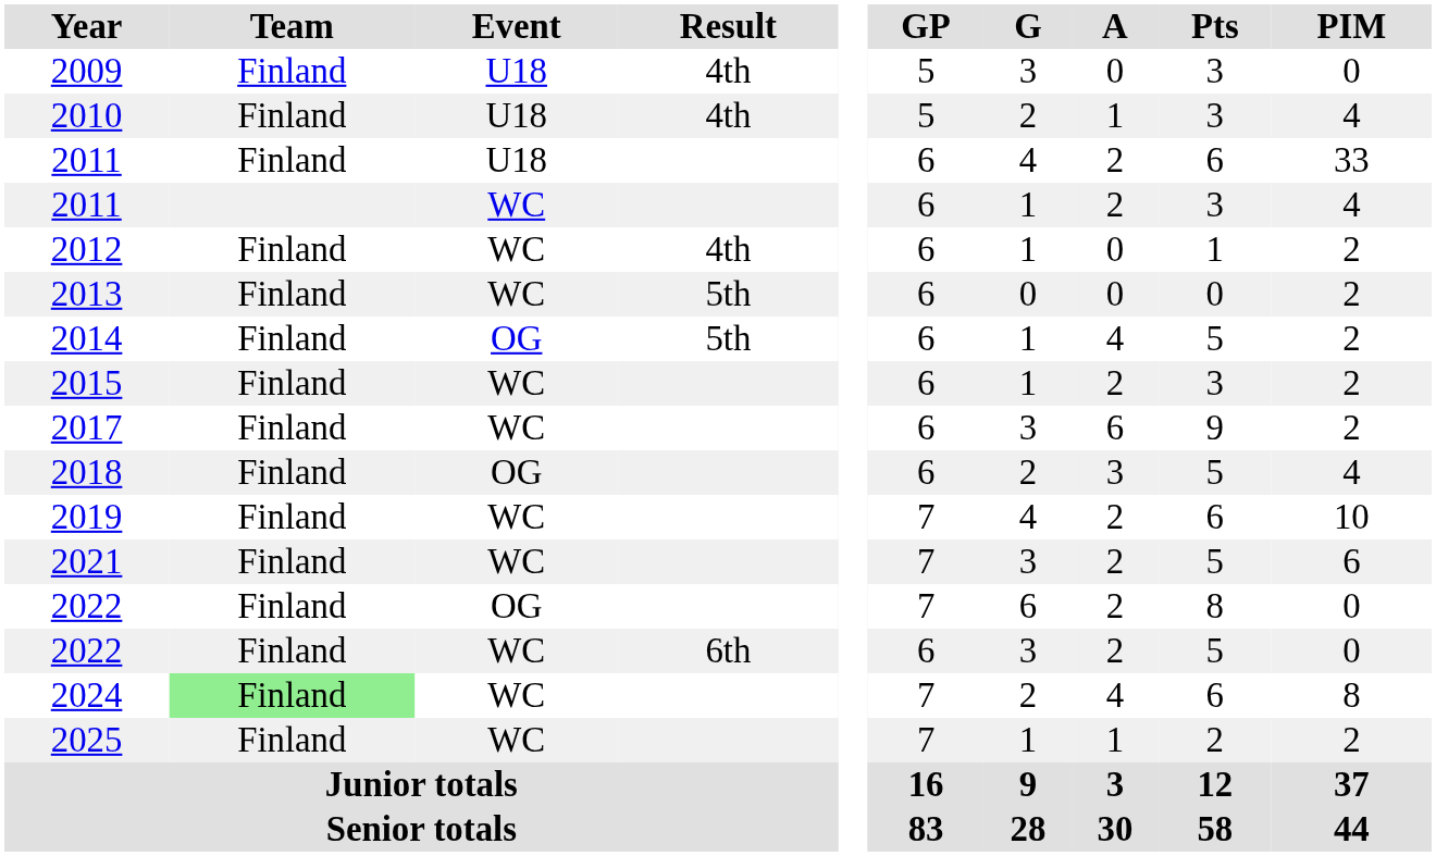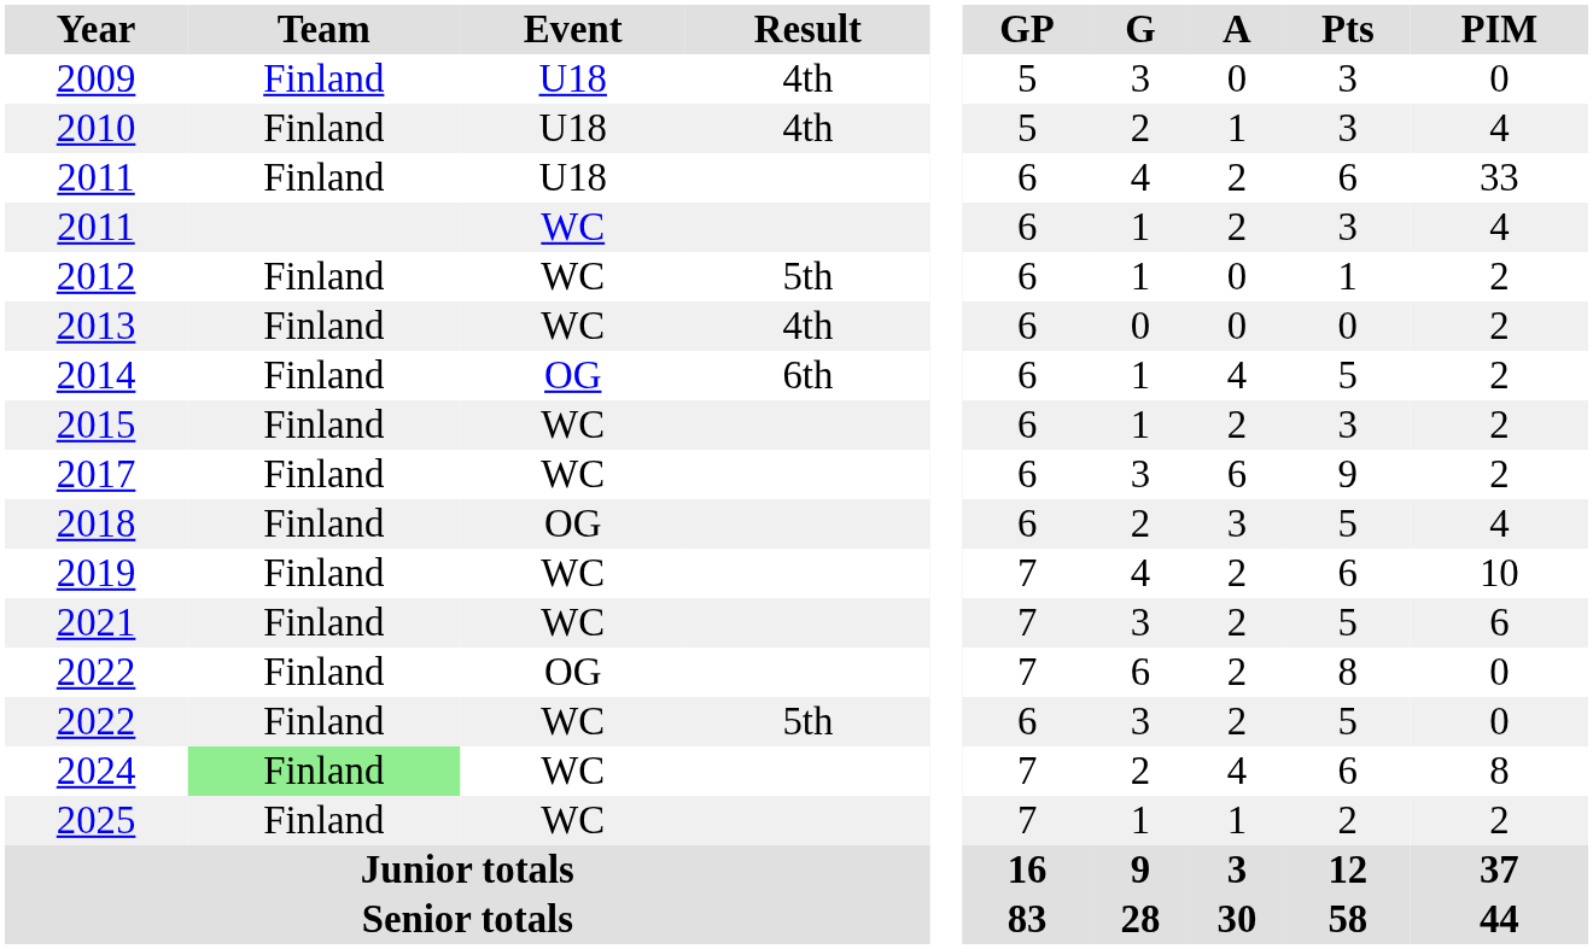 <table border="0" cellpadding="1" cellspacing="0" style="text-align:center; width:40em">
 <tr ALIGN="centre" bgcolor="#e0e0e0">
 <th>Year</th>
 <th>Team</th>
 <th>Event</th>
 <th>Result</th>
 <th rowspan="86" bgcolor="#ffffff"> </th>
 <th>GP</th>
 <th>G</th>
 <th>A</th>
 <th>Pts</th>
 <th>PIM</th>
 </tr>
 <tr>
 <td><a href='#'>2009</a></td>
 <td><a href='#'>Finland</a></td>
 <td><a href='#'>U18</a></td>
 <td>4th</td>
 <td>5</td>
 <td>3</td>
 <td>0</td>
 <td>3</td>
 <td>0</td>
 </tr>
 <tr bgcolor="#f0f0f0">
 <td><a href='#'>2010</a></td>
 <td>Finland</td>
 <td>U18</td>
 <td>4th</td>
 <td>5</td>
 <td>2</td>
 <td>1</td>
 <td>3</td>
 <td>4</td>
 </tr>
 <tr>
 <td><a href='#'>2011</a></td>
 <td>Finland</td>
 <td>U18</td>
 <td></td>
 <td>6</td>
 <td>4</td>
 <td>2</td>
 <td>6</td>
 <td>33</td>
 </tr>
 <tr bgcolor="#f0f0f0">
 <td><a href='#'>2011</a></td>
 <td></td>
 <td><a href='#'>WC</a></td>
 <td></td>
 <td>6</td>
 <td>1</td>
 <td>2</td>
 <td>3</td>
 <td>4</td>
 </tr>
 <tr>
 <td><a href='#'>2012</a></td>
 <td>Finland</td>
 <td>WC</td>
-<td>4th</td>
+<td>5th</td>
 <td>6</td>
 <td>1</td>
 <td>0</td>
 <td>1</td>
 <td>2</td>
 </tr>
 <tr bgcolor="#f0f0f0">
 <td><a href='#'>2013</a></td>
 <td>Finland</td>
 <td>WC</td>
-<td>5th</td>
+<td>4th</td>
 <td>6</td>
 <td>0</td>
 <td>0</td>
 <td>0</td>
 <td>2</td>
 </tr>
 <tr>
 <td><a href='#'>2014</a></td>
 <td>Finland</td>
 <td><a href='#'>OG</a></td>
-<td>5th</td>
+<td>6th</td>
 <td>6</td>
 <td>1</td>
 <td>4</td>
 <td>5</td>
 <td>2</td>
 </tr>
 <tr bgcolor="#f0f0f0">
 <td><a href='#'>2015</a></td>
 <td>Finland</td>
 <td>WC</td>
 <td></td>
 <td>6</td>
 <td>1</td>
 <td>2</td>
 <td>3</td>
 <td>2</td>
 </tr>
 <tr>
 <td><a href='#'>2017</a></td>
 <td>Finland</td>
 <td>WC</td>
 <td></td>
 <td>6</td>
 <td>3</td>
 <td>6</td>
 <td>9</td>
 <td>2</td>
 </tr>
 <tr bgcolor="#f0f0f0">
 <td><a href='#'>2018</a></td>
 <td>Finland</td>
 <td>OG</td>
 <td></td>
 <td>6</td>
 <td>2</td>
 <td>3</td>
 <td>5</td>
 <td>4</td>
 </tr>
 <tr>
 <td><a href='#'>2019</a></td>
 <td>Finland</td>
 <td>WC</td>
 <td></td>
 <td>7</td>
 <td>4</td>
 <td>2</td>
 <td>6</td>
 <td>10</td>
 </tr>
 <tr bgcolor="#f0f0f0">
 <td><a href='#'>2021</a></td>
 <td>Finland</td>
 <td>WC</td>
 <td></td>
 <td>7</td>
 <td>3</td>
 <td>2</td>
 <td>5</td>
 <td>6</td>
 </tr>
 <tr>
 <td><a href='#'>2022</a></td>
 <td>Finland</td>
 <td>OG</td>
 <td></td>
 <td>7</td>
 <td>6</td>
 <td>2</td>
 <td>8</td>
 <td>0</td>
 </tr>
 <tr bgcolor="#f0f0f0">
 <td><a href='#'>2022</a></td>
 <td>Finland</td>
 <td>WC</td>
-<td>6th</td>
+<td>5th</td>
 <td>6</td>
 <td>3</td>
 <td>2</td>
 <td>5</td>
 <td>0</td>
 </tr>
 <tr>
 <td><a href='#'>2024</a></td>
 <td style="background: lightgreen;">Finland</td>
 <td>WC</td>
 <td></td>
 <td>7</td>
 <td>2</td>
 <td>4</td>
 <td>6</td>
 <td>8</td>
 </tr>
 <tr bgcolor="#f0f0f0">
 <td><a href='#'>2025</a></td>
 <td>Finland</td>
 <td>WC</td>
 <td></td>
 <td>7</td>
 <td>1</td>
 <td>1</td>
 <td>2</td>
 <td>2</td>
 </tr>
 <tr align="centre" bgcolor="#e0e0e0">
 <th colspan="4">Junior totals</th>
 <th>16</th>
 <th>9</th>
 <th>3</th>
 <th>12</th>
 <th>37</th>
 </tr>
 <tr align="centre" bgcolor="#e0e0e0">
 <th colspan="4">Senior totals</th>
 <th>83</th>
 <th>28</th>
 <th>30</th>
 <th>58</th>
 <th>44</th>
 </tr>
 </table>
